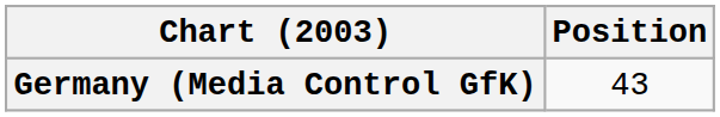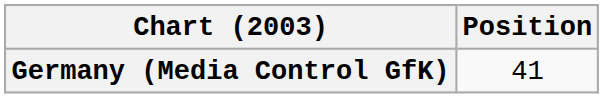 <table class="wikitable plainrowheaders" style="text-align:center">
 <tr>
 <th scope="col">Chart (2003)</th>
 <th scope="col">Position</th>
 </tr>
 <tr>
 <th scope="row">Germany (Media Control GfK)</th>
-<td>43</td>
+<td>41</td>
 </tr>
 </table>
